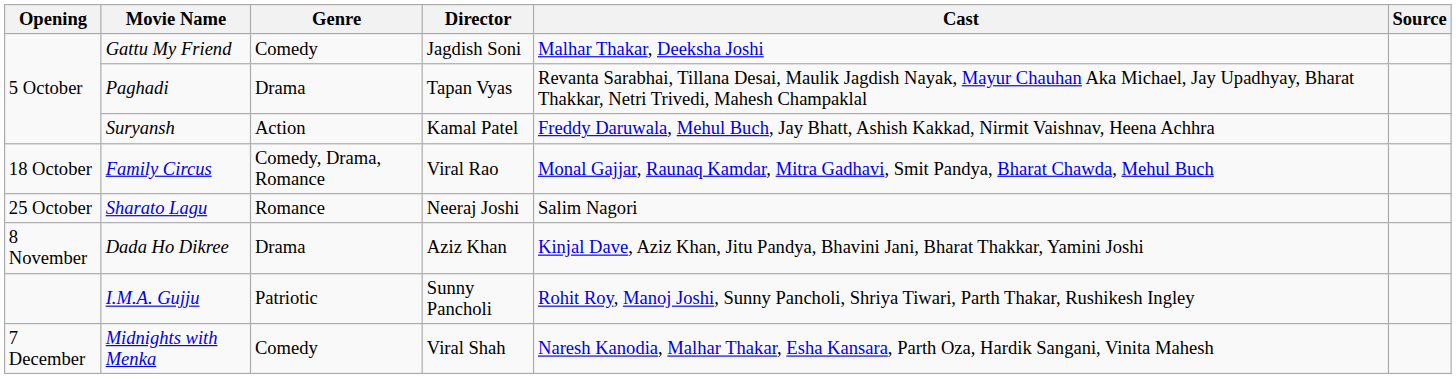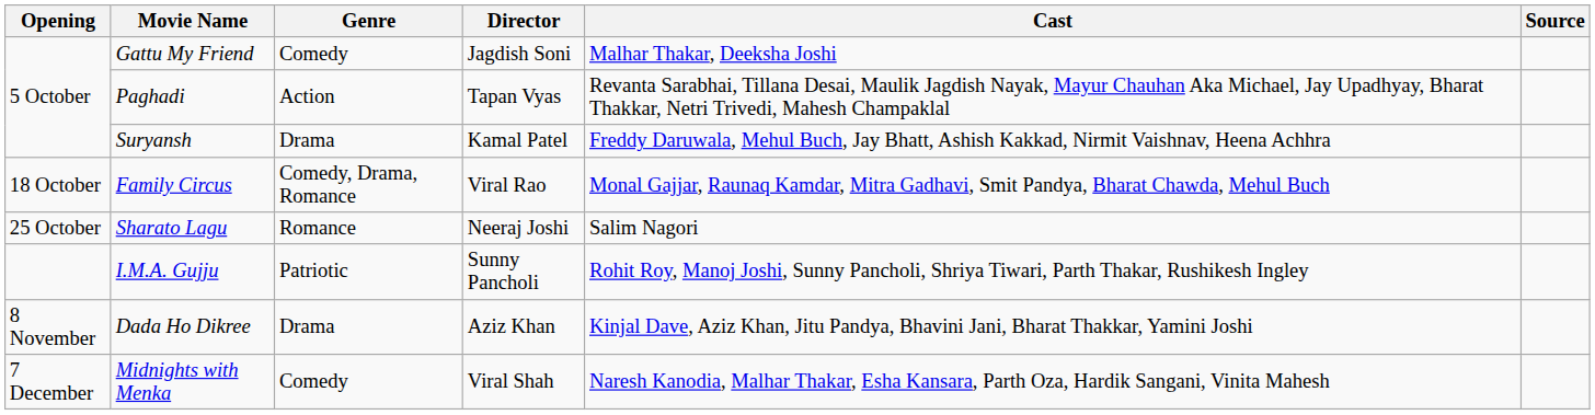 <table class="wikitable sortable">
 <tr>
 <th>Opening</th>
 <th>Movie Name</th>
 <th>Genre</th>
 <th>Director</th>
 <th>Cast</th>
 <th>Source</th>
 </tr>
 <tr>
 <td rowspan=3>5 October</td>
 <td><em>Gattu My Friend</em></td>
 <td>Comedy</td>
 <td>Jagdish Soni</td>
 <td><a href='#'>Malhar Thakar</a>, <a href='#'>Deeksha Joshi</a></td>
 <td></td>
 </tr>
 <tr>
 <td><em>Paghadi</em></td>
-<td>Drama</td>
+<td>Action</td>
 <td>Tapan Vyas</td>
 <td>Revanta Sarabhai, Tillana Desai, Maulik Jagdish Nayak, <a href='#'>Mayur Chauhan</a> Aka Michael, Jay Upadhyay, Bharat Thakkar, Netri Trivedi, Mahesh Champaklal</td>
 <td></td>
 </tr>
 <tr>
 <td><em>Suryansh</em></td>
-<td>Action</td>
+<td>Drama</td>
 <td>Kamal Patel</td>
 <td><a href='#'>Freddy Daruwala</a>, <a href='#'>Mehul Buch</a>, Jay Bhatt, Ashish Kakkad, Nirmit Vaishnav, Heena Achhra</td>
 <td></td>
 </tr>
 <tr>
 <td>18 October</td>
 <td><em><a href='#'>Family Circus</a></em></td>
 <td>Comedy, Drama, Romance</td>
 <td>Viral Rao</td>
 <td><a href='#'>Monal Gajjar</a>, <a href='#'>Raunaq Kamdar</a>, <a href='#'>Mitra Gadhavi</a>, Smit Pandya, <a href='#'>Bharat Chawda</a>, <a href='#'>Mehul Buch</a></td>
 <td></td>
 </tr>
 <tr>
 <td>25 October</td>
 <td><em><a href='#'>Sharato Lagu</a></em></td>
 <td>Romance</td>
 <td>Neeraj Joshi</td>
 <td>Salim Nagori</td>
 <td></td>
 </tr>
 <tr>
+<td></td>
+<td><em><a href='#'>I.M.A. Gujju</a></em></td>
+<td>Patriotic</td>
+<td>Sunny Pancholi</td>
+<td><a href='#'>Rohit Roy</a>, <a href='#'>Manoj Joshi</a>, Sunny Pancholi, Shriya Tiwari, Parth Thakar, Rushikesh Ingley</td>
+<td></td>
+</tr>
+<tr>
 <td>8 November</td>
 <td><em>Dada Ho Dikree</em></td>
 <td>Drama</td>
 <td>Aziz Khan</td>
 <td><a href='#'>Kinjal Dave</a>, Aziz Khan, Jitu Pandya, Bhavini Jani, Bharat Thakkar, Yamini Joshi</td>
-<td></td>
-</tr>
-<tr>
-<td></td>
-<td><em><a href='#'>I.M.A. Gujju</a></em></td>
-<td>Patriotic</td>
-<td>Sunny Pancholi</td>
-<td><a href='#'>Rohit Roy</a>, <a href='#'>Manoj Joshi</a>, Sunny Pancholi, Shriya Tiwari, Parth Thakar, Rushikesh Ingley</td>
 <td></td>
 </tr>
 <tr>
 <td>7 December</td>
 <td><em><a href='#'>Midnights with Menka</a></em></td>
 <td>Comedy</td>
 <td>Viral Shah</td>
 <td><a href='#'>Naresh Kanodia</a>, <a href='#'>Malhar Thakar</a>, <a href='#'>Esha Kansara</a>, Parth Oza, Hardik Sangani, Vinita Mahesh</td>
 <td></td>
 </tr>
 </table>
